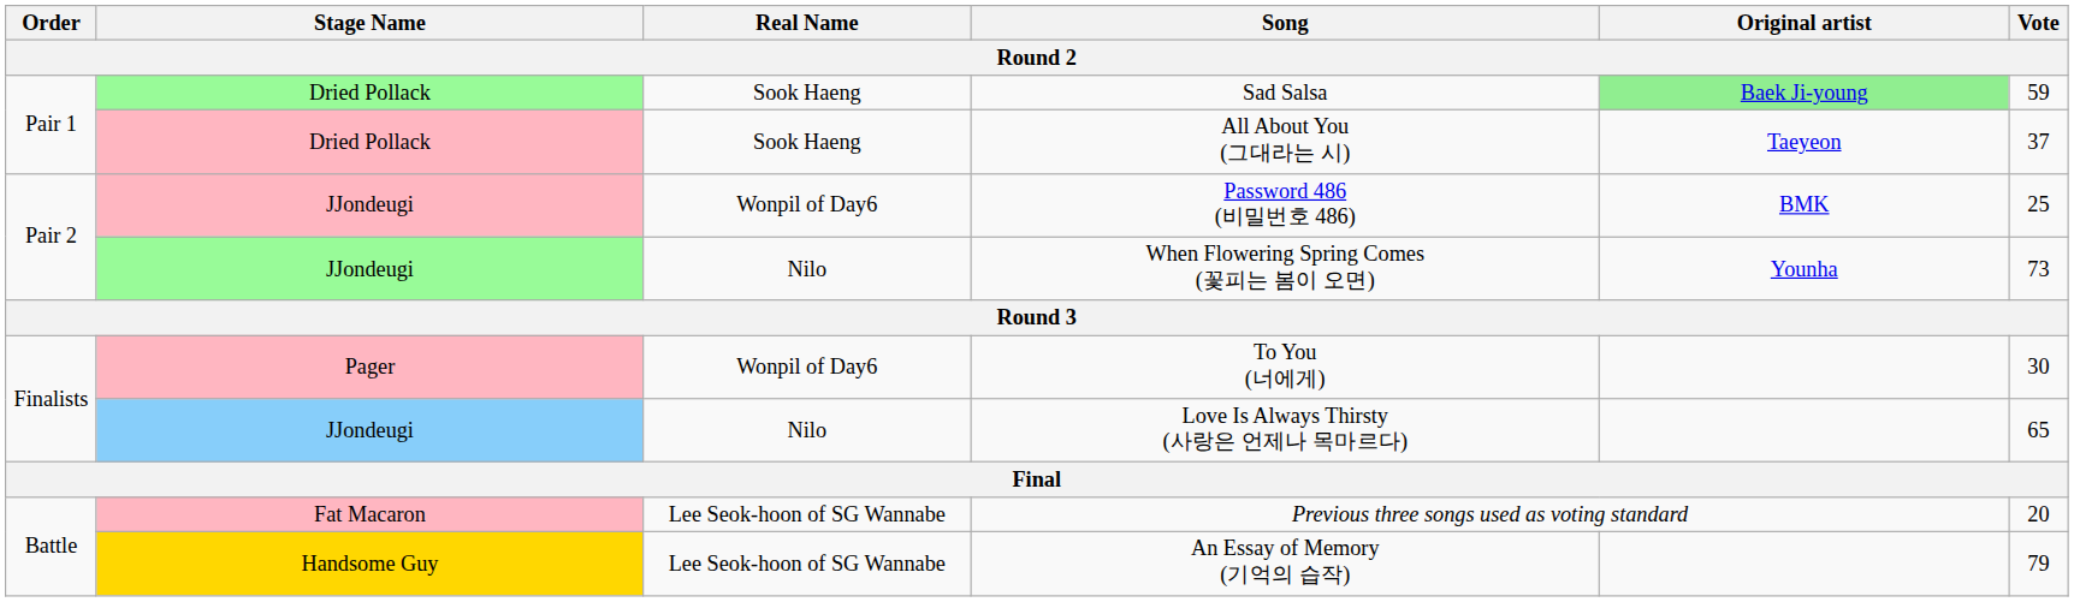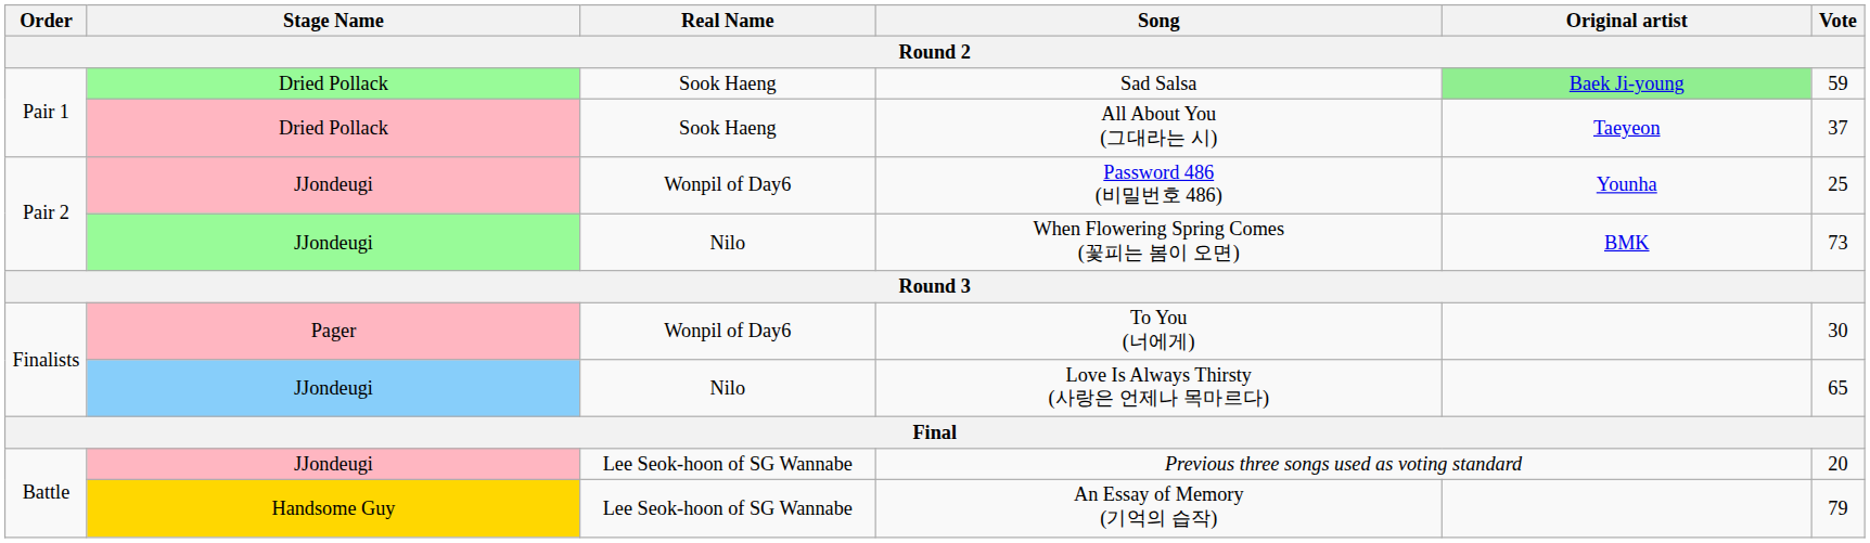 <table class="wikitable" style="text-align:center; width:95%;">
 <tr>
 <th style="width:1%;">Order</th>
 <th style="width:20%;">Stage Name</th>
 <th style="width:12%;">Real Name</th>
 <th style="width:23%;">Song</th>
 <th style="width:15%;">Original artist</th>
 <th style="width:1%;">Vote</th>
 </tr>
 <tr>
 <th colspan=6>Round 2</th>
 </tr>
 <tr>
 <td rowspan=2>Pair 1</td>
 <td bgcolor="palegreen">Dried Pollack</td>
 <td>Sook Haeng</td>
 <td>Sad Salsa</td>
 <td style="background: lightgreen;"><a href='#'>Baek Ji-young</a></td>
 <td>59</td>
 </tr>
 <tr>
 <td bgcolor="lightpink">Dried Pollack</td>
 <td>Sook Haeng</td>
 <td>All About You<br>(그대라는 시)<br></td>
 <td><a href='#'>Taeyeon</a></td>
 <td>37</td>
 </tr>
 <tr>
 <td rowspan=2>Pair 2</td>
 <td bgcolor="lightpink">JJondeugi</td>
 <td>Wonpil of Day6</td>
 <td><a href='#'>Password 486</a><br>(비밀번호 486)</td>
-<td><a href='#'>BMK</a></td>
+<td><a href='#'>Younha</a></td>
 <td>25</td>
 </tr>
 <tr>
 <td bgcolor="palegreen">JJondeugi</td>
 <td>Nilo</td>
 <td>When Flowering Spring Comes<br>(꽃피는 봄이 오면)</td>
-<td><a href='#'>Younha</a></td>
+<td><a href='#'>BMK</a></td>
 <td>73</td>
 </tr>
 <tr>
 <th colspan=6>Round 3</th>
 </tr>
 <tr>
 <td rowspan=2>Finalists</td>
 <td bgcolor="lightpink">Pager</td>
 <td>Wonpil of Day6</td>
 <td>To You<br>(너에게)</td>
 <td></td>
 <td>30</td>
 </tr>
 <tr>
 <td bgcolor="lightskyblue">JJondeugi</td>
 <td>Nilo</td>
 <td>Love Is Always Thirsty<br>(사랑은 언제나 목마르다)</td>
 <td></td>
 <td>65</td>
 </tr>
 <tr>
 <th colspan=6>Final</th>
 </tr>
 <tr>
 <td rowspan=2>Battle</td>
-<td bgcolor="lightpink">Fat Macaron</td>
+<td bgcolor="lightpink">JJondeugi</td>
 <td>Lee Seok-hoon of SG Wannabe</td>
 <td colspan=2><em>Previous three songs used as voting standard</em></td>
 <td>20</td>
 </tr>
 <tr>
 <td bgcolor="gold">Handsome Guy</td>
 <td>Lee Seok-hoon of SG Wannabe</td>
 <td>An Essay of Memory<br>(기억의 습작)</td>
 <td></td>
 <td>79</td>
 </tr>
 </table>
